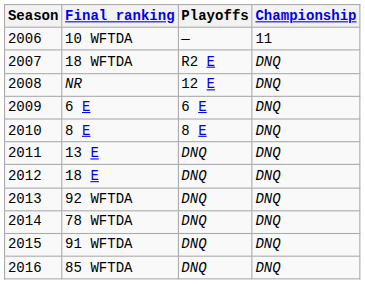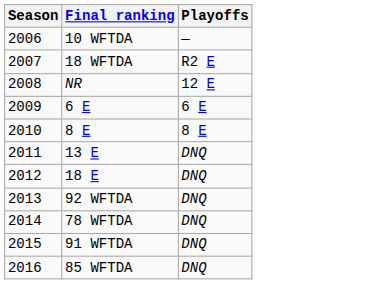 <table class="wikitable sortable">
 <tr>
 <th>Season</th>
 <th><a href='#'>Final ranking</a></th>
 <th>Playoffs</th>
-<th><a href='#'>Championship</a></th>
 </tr>
 <tr>
 <td>2006</td>
 <td>10 WFTDA</td>
 <td>—</td>
-<td>11</td>
 </tr>
 <tr>
 <td>2007</td>
 <td>18 WFTDA</td>
 <td>R2 <a href='#'>E</a></td>
-<td><em>DNQ</em></td>
 </tr>
 <tr>
 <td>2008</td>
 <td><em>NR</em></td>
 <td>12 <a href='#'>E</a></td>
-<td><em>DNQ</em></td>
 </tr>
 <tr>
 <td>2009</td>
 <td>6 <a href='#'>E</a></td>
 <td>6 <a href='#'>E</a></td>
-<td><em>DNQ</em></td>
 </tr>
 <tr>
 <td>2010</td>
 <td>8 <a href='#'>E</a></td>
 <td>8 <a href='#'>E</a></td>
-<td><em>DNQ</em></td>
 </tr>
 <tr>
 <td>2011</td>
 <td>13 <a href='#'>E</a></td>
-<td><em>DNQ</em></td>
 <td><em>DNQ</em></td>
 </tr>
 <tr>
 <td>2012</td>
 <td>18 <a href='#'>E</a></td>
 <td><em>DNQ</em></td>
-<td><em>DNQ</em></td>
 </tr>
 <tr>
 <td>2013</td>
 <td>92 WFTDA</td>
-<td><em>DNQ</em></td>
 <td><em>DNQ</em></td>
 </tr>
 <tr>
 <td>2014</td>
 <td>78 WFTDA</td>
 <td><em>DNQ</em></td>
-<td><em>DNQ</em></td>
 </tr>
 <tr>
 <td>2015</td>
 <td>91 WFTDA</td>
-<td><em>DNQ</em></td>
 <td><em>DNQ</em></td>
 </tr>
 <tr>
 <td>2016</td>
 <td>85 WFTDA</td>
 <td><em>DNQ</em></td>
-<td><em>DNQ</em></td>
 </tr>
 </table>
